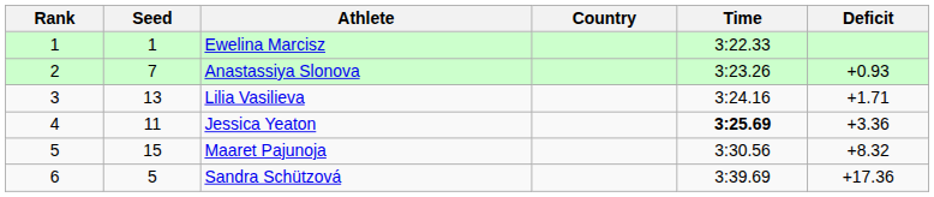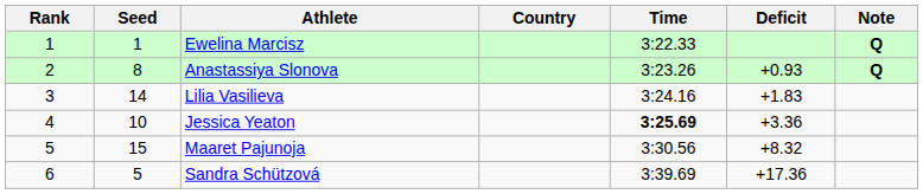 <table class="wikitable sortable" style="text-align:center" width=70%>
 <tr>
 <th>Rank</th>
 <th>Seed</th>
 <th>Athlete</th>
 <th>Country</th>
 <th>Time</th>
 <th>Deficit</th>
+<th>Note</th>
 </tr>
 <tr bgcolor=ccffcc>
 <td>1</td>
 <td>1</td>
 <td align=left><a href='#'>Ewelina Marcisz</a></td>
 <td align=left></td>
 <td>3:22.33</td>
 <td></td>
+<td><strong>Q</strong></td>
 </tr>
 <tr bgcolor=ccffcc>
 <td>2</td>
-<td>7</td>
+<td>8</td>
 <td align=left><a href='#'>Anastassiya Slonova</a></td>
 <td align=left></td>
 <td>3:23.26</td>
 <td>+0.93</td>
+<td><strong>Q</strong></td>
 </tr>
 <tr>
 <td>3</td>
-<td>13</td>
+<td>14</td>
 <td align=left><a href='#'>Lilia Vasilieva</a></td>
 <td align=left></td>
 <td>3:24.16</td>
-<td>+1.71</td>
+<td>+1.83</td>
+<td></td>
 </tr>
 <tr>
 <td>4</td>
-<td>11</td>
+<td>10</td>
 <td align=left><a href='#'>Jessica Yeaton</a></td>
 <td align=left></td>
 <td><strong>3:25.69</strong></td>
 <td>+3.36</td>
+<td></td>
 </tr>
 <tr>
 <td>5</td>
 <td>15</td>
 <td align=left><a href='#'>Maaret Pajunoja</a></td>
 <td align=left></td>
 <td>3:30.56</td>
 <td>+8.32</td>
+<td></td>
 </tr>
 <tr>
 <td>6</td>
 <td>5</td>
 <td align=left><a href='#'>Sandra Schützová</a></td>
 <td align=left></td>
 <td>3:39.69</td>
 <td>+17.36</td>
+<td></td>
 </tr>
 </table>
